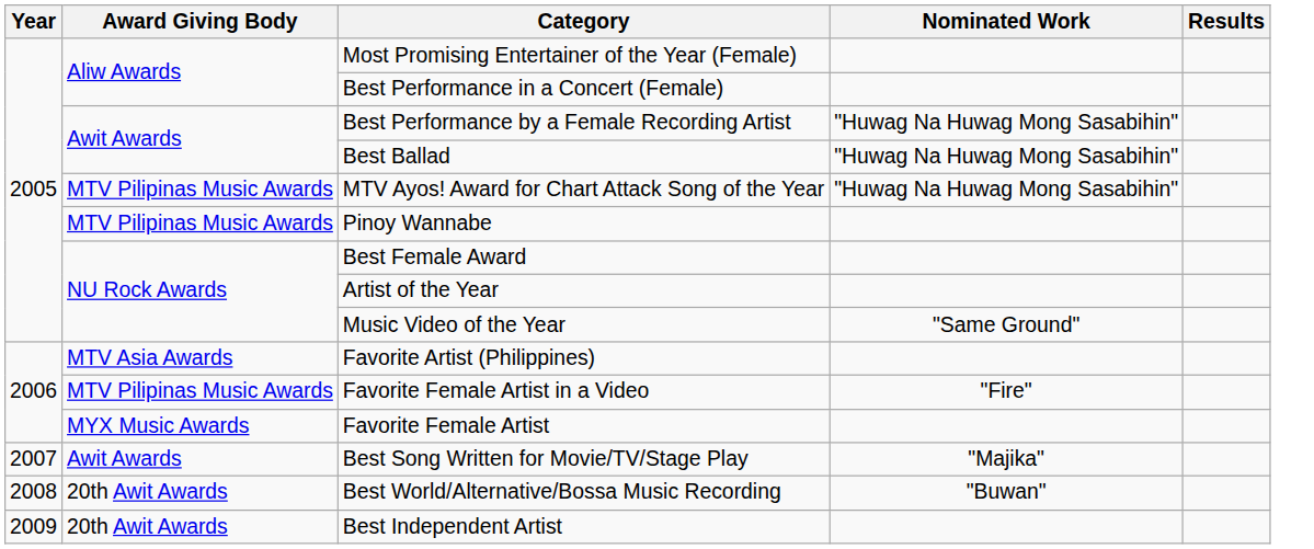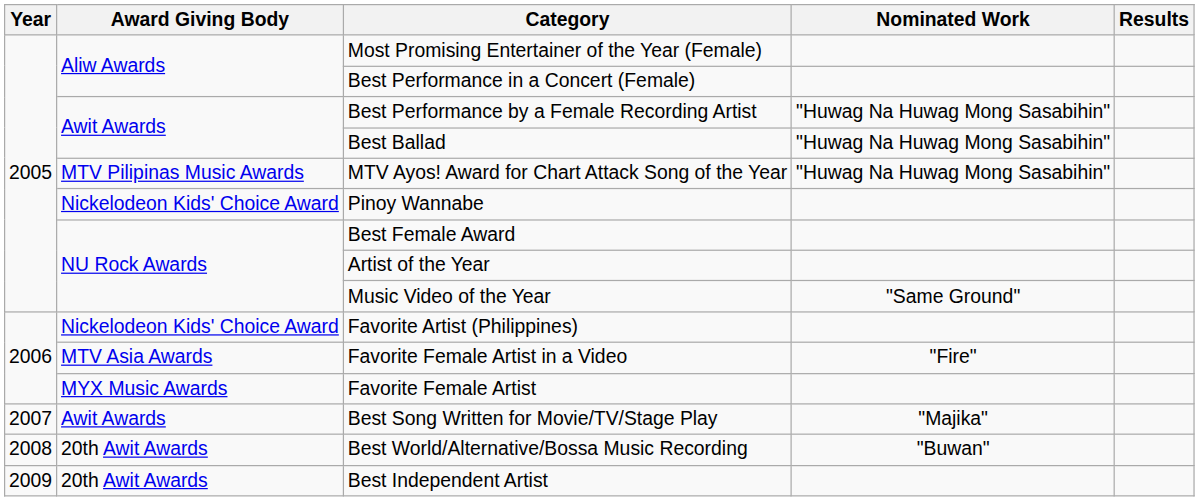 <table class="wikitable">
 <tr>
 <th>Year</th>
 <th>Award Giving Body</th>
 <th>Category</th>
 <th>Nominated Work</th>
 <th>Results</th>
 </tr>
 <tr>
 <td rowspan=9>2005</td>
 <td rowspan=2><a href='#'>Aliw Awards</a></td>
 <td>Most Promising Entertainer of the Year (Female)</td>
 <td></td>
 <td></td>
 </tr>
 <tr>
 <td>Best Performance in a Concert (Female)</td>
 <td></td>
 <td></td>
 </tr>
 <tr>
 <td rowspan=2><a href='#'>Awit Awards</a></td>
 <td>Best Performance by a Female Recording Artist</td>
 <td align=center>"Huwag Na Huwag Mong Sasabihin"</td>
 <td></td>
 </tr>
 <tr>
 <td>Best Ballad</td>
 <td align=center>"Huwag Na Huwag Mong Sasabihin"</td>
 <td></td>
 </tr>
 <tr>
 <td><a href='#'>MTV Pilipinas Music Awards</a></td>
 <td>MTV Ayos! Award for Chart Attack Song of the Year</td>
 <td align=center>"Huwag Na Huwag Mong Sasabihin"</td>
 <td></td>
 </tr>
 <tr>
-<td><a href='#'>MTV Pilipinas Music Awards</a></td>
+<td><a href='#'>Nickelodeon Kids' Choice Award</a></td>
 <td>Pinoy Wannabe</td>
 <td></td>
 <td></td>
 </tr>
 <tr>
 <td rowspan=3><a href='#'>NU Rock Awards</a></td>
 <td>Best Female Award</td>
 <td></td>
 <td></td>
 </tr>
 <tr>
 <td>Artist of the Year</td>
 <td></td>
 <td></td>
 </tr>
 <tr>
 <td>Music Video of the Year</td>
 <td align=center>"Same Ground"</td>
 <td></td>
 </tr>
 <tr>
 <td rowspan=3>2006</td>
-<td><a href='#'>MTV Asia Awards</a></td>
+<td><a href='#'>Nickelodeon Kids' Choice Award</a></td>
 <td>Favorite Artist (Philippines)</td>
 <td></td>
 <td></td>
 </tr>
 <tr>
-<td><a href='#'>MTV Pilipinas Music Awards</a></td>
+<td><a href='#'>MTV Asia Awards</a></td>
 <td>Favorite Female Artist in a Video</td>
 <td align=center>"Fire"</td>
 <td></td>
 </tr>
 <tr>
 <td><a href='#'>MYX Music Awards</a></td>
 <td>Favorite Female Artist</td>
 <td></td>
 <td></td>
 </tr>
 <tr>
 <td>2007</td>
 <td><a href='#'>Awit Awards</a></td>
 <td>Best Song Written for Movie/TV/Stage Play</td>
 <td align=center>"Majika"</td>
 <td></td>
 </tr>
 <tr>
 <td>2008</td>
 <td>20th <a href='#'>Awit Awards</a></td>
 <td>Best World/Alternative/Bossa Music Recording</td>
 <td align=center>"Buwan"</td>
 <td></td>
 </tr>
 <tr>
 <td>2009</td>
 <td>20th <a href='#'>Awit Awards</a></td>
 <td>Best Independent Artist</td>
 <td></td>
 <td></td>
 </tr>
 </table>
